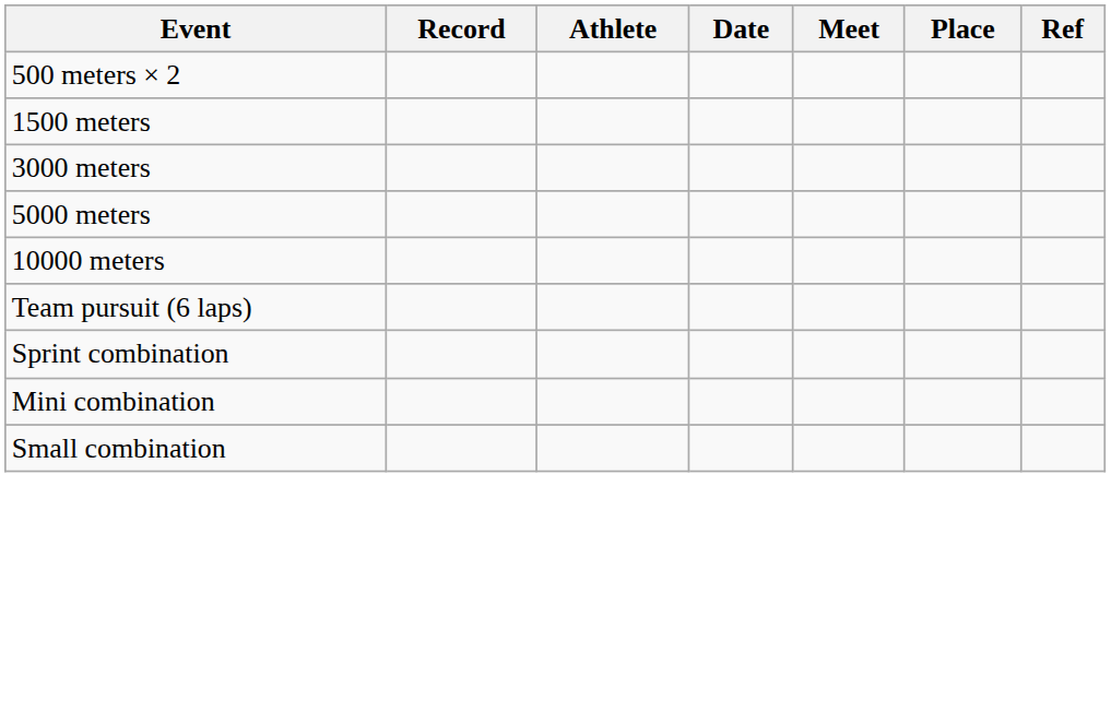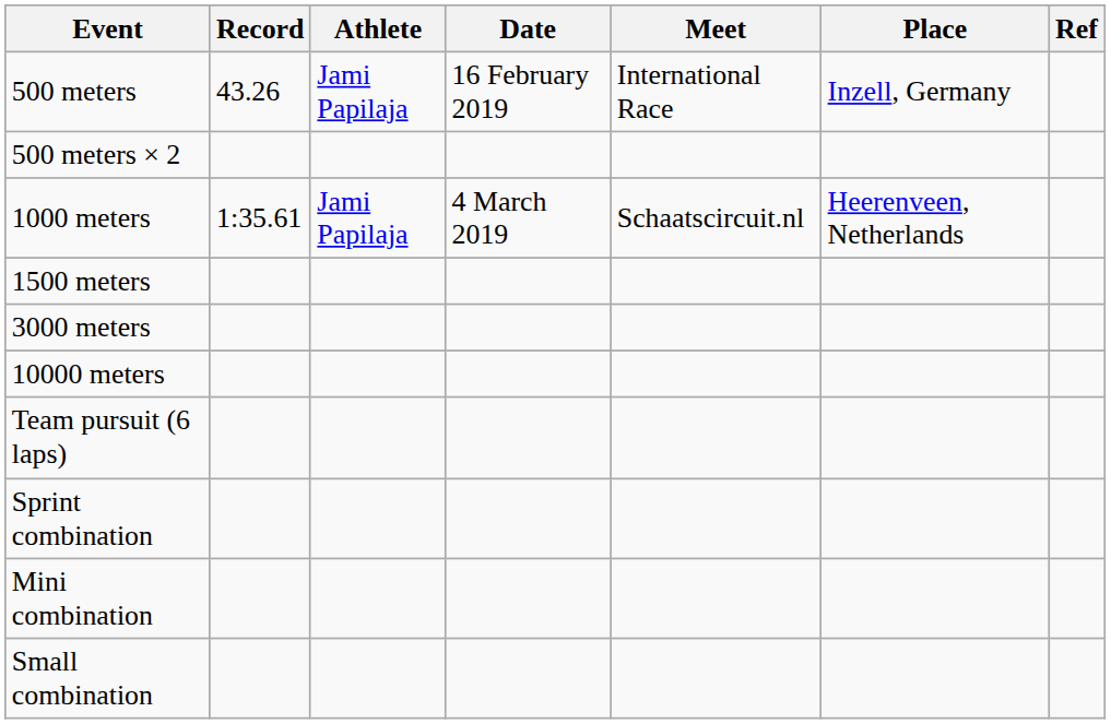 <table class="wikitable" style="font-size:95%; width: 95%;">
 <tr>
 <th>Event</th>
 <th>Record</th>
 <th>Athlete</th>
 <th>Date</th>
 <th>Meet</th>
 <th>Place</th>
 <th>Ref</th>
 </tr>
 <tr>
+<td>500 meters</td>
+<td>43.26</td>
+<td><a href='#'>Jami Papilaja</a></td>
+<td>16 February 2019</td>
+<td>International Race</td>
+<td><a href='#'>Inzell</a>, Germany</td>
+<td></td>
+</tr>
+<tr>
 <td>500 meters × 2</td>
 <td></td>
 <td></td>
 <td></td>
 <td></td>
 <td></td>
+<td></td>
+</tr>
+<tr>
+<td>1000 meters</td>
+<td>1:35.61</td>
+<td><a href='#'>Jami Papilaja</a></td>
+<td>4 March 2019</td>
+<td>Schaatscircuit.nl</td>
+<td><a href='#'>Heerenveen</a>, Netherlands</td>
 <td></td>
 </tr>
 <tr>
 <td>1500 meters</td>
 <td></td>
 <td></td>
 <td></td>
 <td></td>
 <td></td>
 <td></td>
 </tr>
 <tr>
 <td>3000 meters</td>
-<td></td>
-<td></td>
-<td></td>
-<td></td>
-<td></td>
-<td></td>
-</tr>
-<tr>
-<td>5000 meters</td>
 <td></td>
 <td></td>
 <td></td>
 <td></td>
 <td></td>
 <td></td>
 </tr>
 <tr>
 <td>10000 meters</td>
 <td></td>
 <td></td>
 <td></td>
 <td></td>
 <td></td>
 <td></td>
 </tr>
 <tr>
 <td>Team pursuit (6 laps)</td>
 <td></td>
 <td></td>
 <td></td>
 <td></td>
 <td></td>
 <td></td>
 </tr>
 <tr>
 <td>Sprint combination</td>
 <td></td>
 <td></td>
 <td></td>
 <td></td>
 <td></td>
 <td></td>
 </tr>
 <tr>
 <td>Mini combination</td>
 <td></td>
 <td></td>
 <td></td>
 <td></td>
 <td></td>
 <td></td>
 </tr>
 <tr>
 <td>Small combination</td>
 <td></td>
 <td></td>
 <td></td>
 <td></td>
 <td></td>
 <td></td>
 </tr>
 </table>
